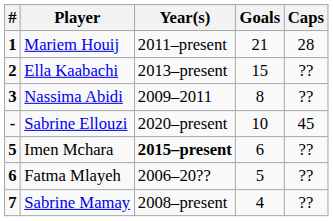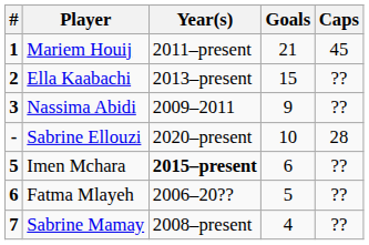 <table class="wikitable sortable">
 <tr>
 <th width=>#</th>
 <th width=>Player</th>
 <th width=>Year(s)</th>
 <th width=>Goals</th>
 <th width=>Caps</th>
 </tr>
 <tr>
 <td align=center><strong>1</strong></td>
 <td><a href='#'>Mariem Houij</a></td>
 <td>2011–present</td>
 <td align=center>21</td>
-<td align=center>28</td>
+<td align=center>45</td>
 </tr>
 <tr>
 <td align=center><strong>2 </strong></td>
 <td><a href='#'>Ella Kaabachi</a></td>
 <td>2013–present</td>
 <td align=center>15</td>
 <td align=center>??</td>
 </tr>
 <tr>
 <td align=center><strong>3</strong></td>
 <td><a href='#'>Nassima Abidi</a></td>
 <td>2009–2011</td>
-<td align=center>8</td>
+<td align=center>9</td>
 <td align=center>??</td>
 </tr>
 <tr>
 <td align=center><strong>-</strong></td>
 <td><a href='#'>Sabrine Ellouzi</a></td>
 <td>2020–present</td>
 <td align=center>10</td>
-<td align=center>45</td>
+<td align=center>28</td>
 </tr>
 <tr>
 <td align=center><strong>5</strong></td>
 <td>Imen Mchara</td>
 <td><strong>2015–present</strong></td>
 <td align=center>6</td>
 <td align=center>??</td>
 </tr>
 <tr>
 <td align=center><strong>6</strong></td>
 <td>Fatma Mlayeh</td>
 <td>2006–20??</td>
 <td align=center>5</td>
 <td align=center>??</td>
 </tr>
 <tr>
 <td align=center><strong>7</strong></td>
 <td><a href='#'>Sabrine Mamay</a></td>
 <td>2008–present</td>
 <td align=center>4</td>
 <td align=center>??<br></td>
 </tr>
 </table>
